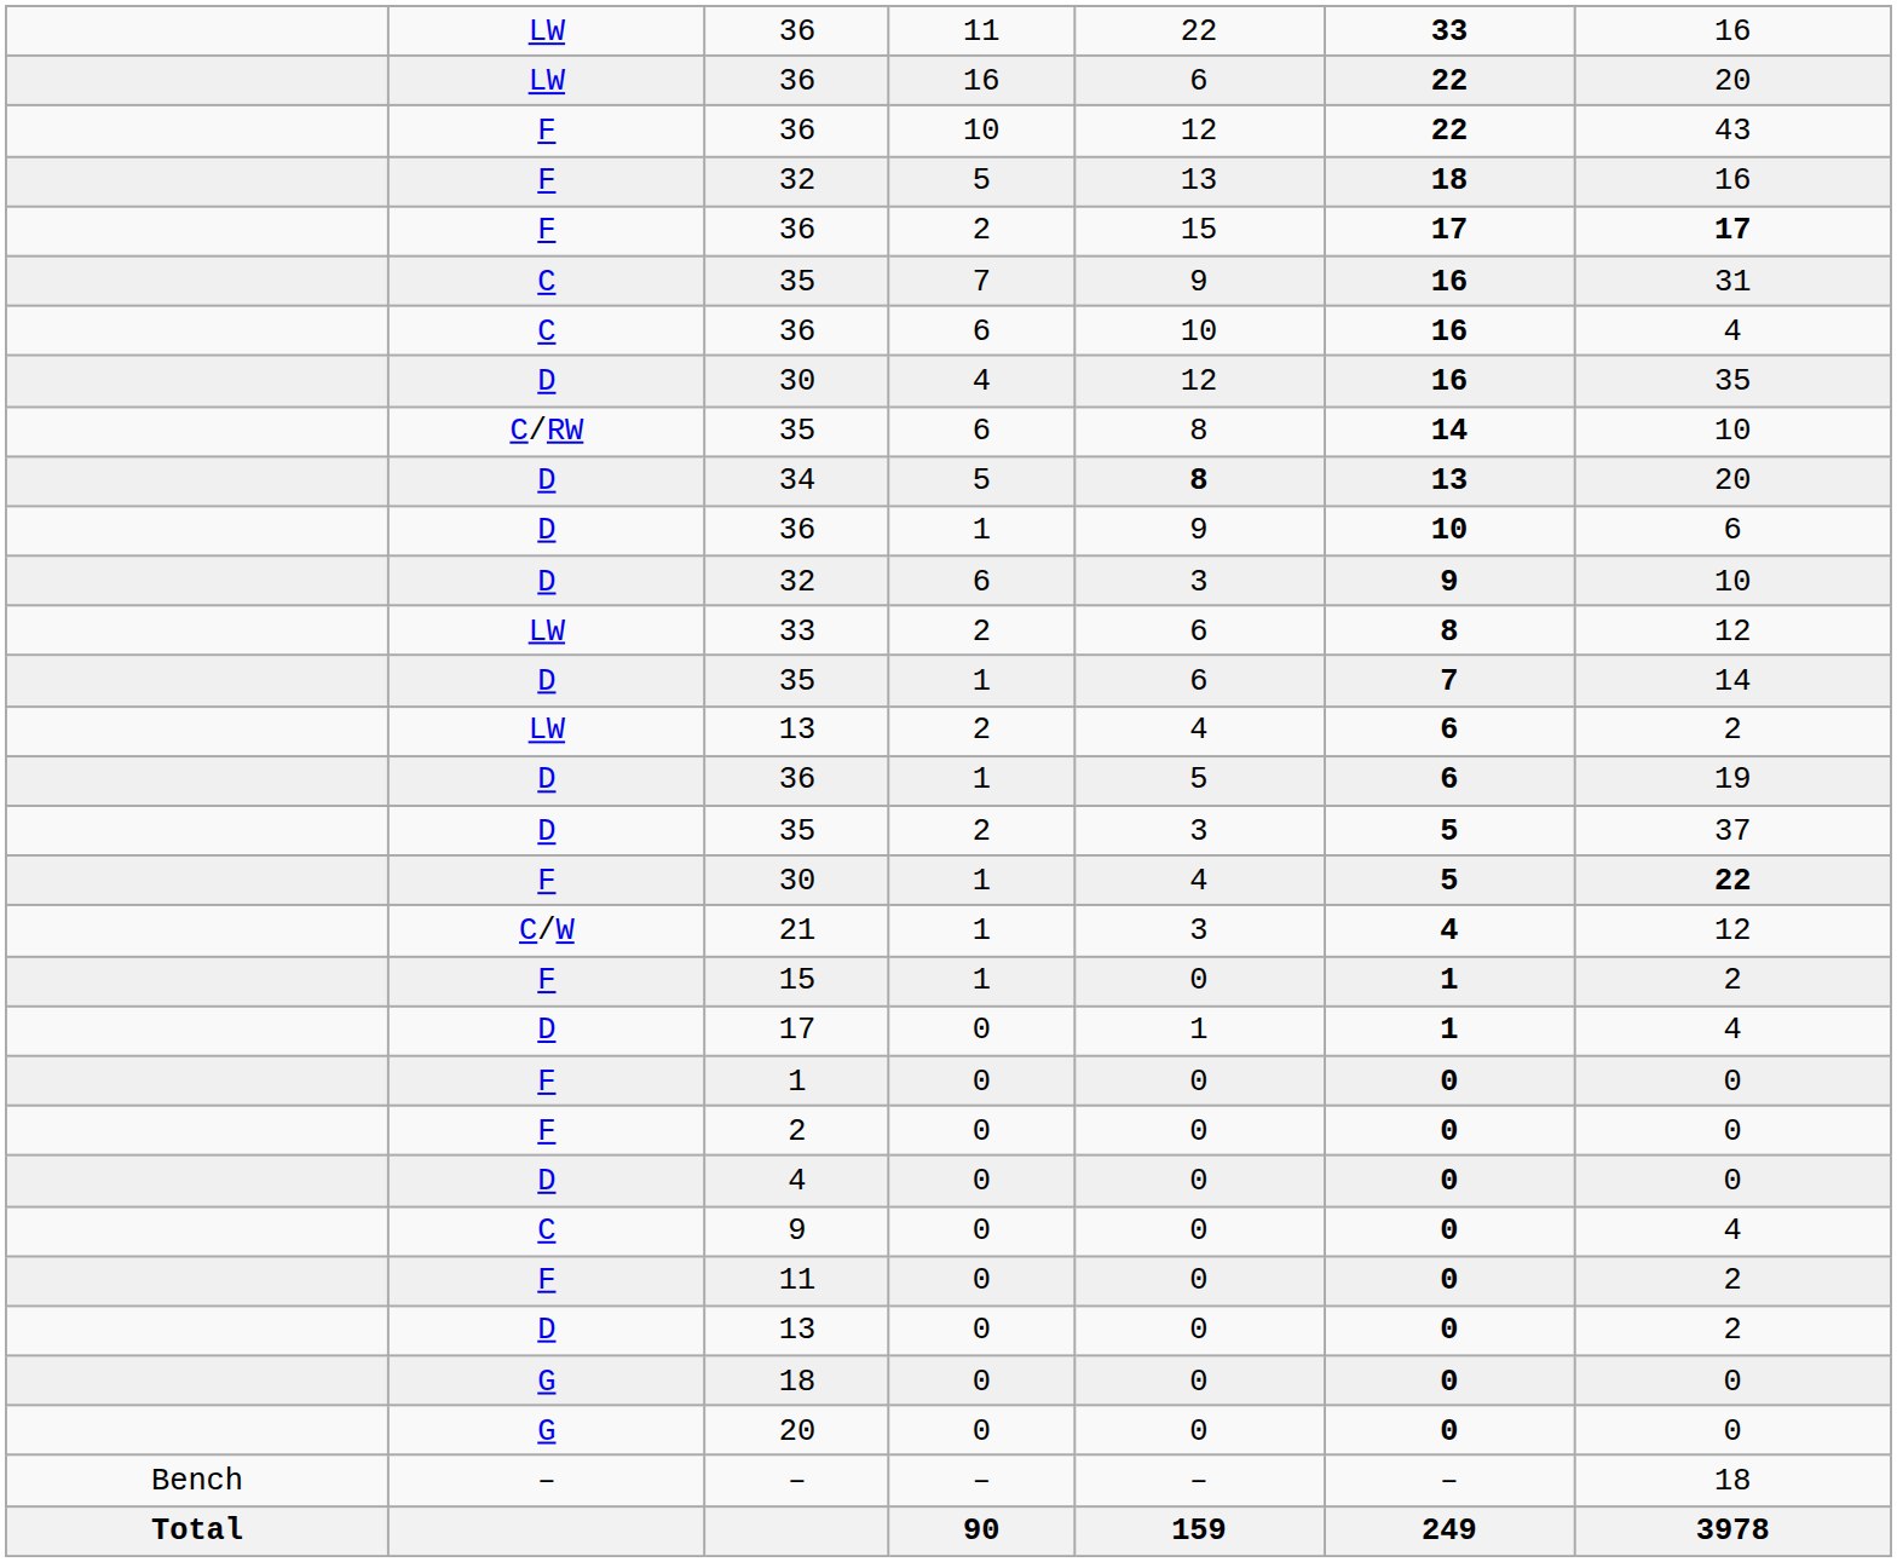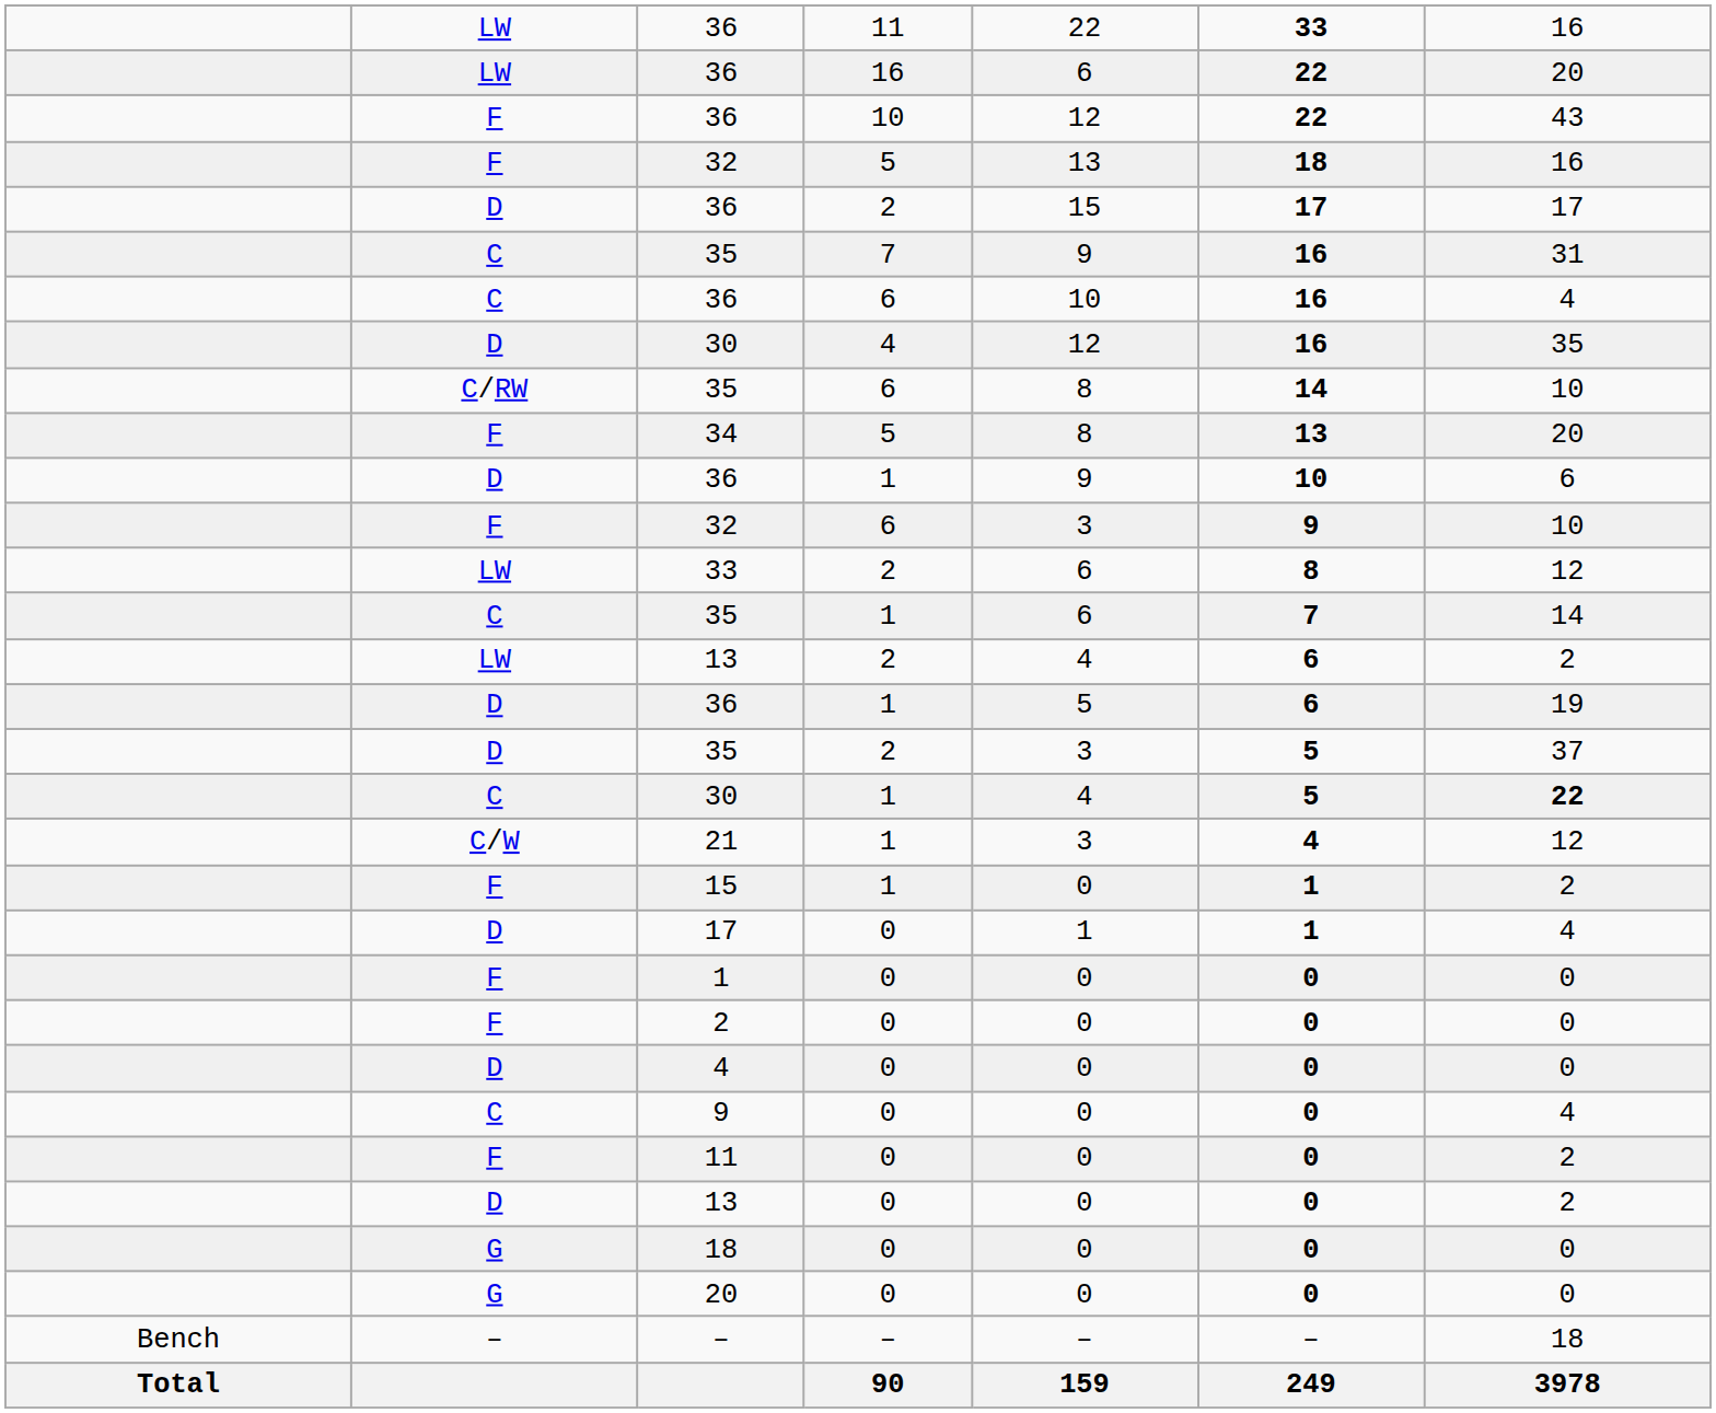 <table class="wikitable sortable" width ="800">
 <tr align="center">
 </tr>
 <tr align="center" bgcolor="">
 <td></td>
 <td><a href='#'>LW</a></td>
 <td>36</td>
 <td>11</td>
 <td>22</td>
 <td><strong>33</strong></td>
 <td>16</td>
 </tr>
 <tr align="center" bgcolor="f0f0f0">
 <td></td>
 <td><a href='#'>LW</a></td>
 <td>36</td>
 <td>16</td>
 <td>6</td>
 <td><strong>22</strong></td>
 <td>20</td>
 </tr>
 <tr align="center" bgcolor="">
 <td></td>
 <td><a href='#'>F</a></td>
 <td>36</td>
 <td>10</td>
 <td>12</td>
 <td><strong>22</strong></td>
 <td>43</td>
 </tr>
 <tr align="center" bgcolor="f0f0f0">
 <td></td>
 <td><a href='#'>F</a></td>
 <td>32</td>
 <td>5</td>
 <td>13</td>
 <td><strong>18</strong></td>
 <td>16</td>
 </tr>
 <tr align="center" bgcolor="">
 <td></td>
-<td><a href='#'>F</a></td>
+<td><a href='#'>D</a></td>
 <td>36</td>
 <td>2</td>
 <td>15</td>
 <td><strong>17</strong></td>
-<td><strong>17</strong></td>
+<td>17</td>
 </tr>
 <tr align="center" bgcolor="f0f0f0">
 <td></td>
 <td><a href='#'>C</a></td>
 <td>35</td>
 <td>7</td>
 <td>9</td>
 <td><strong>16</strong></td>
 <td>31</td>
 </tr>
 <tr align="center" bgcolor="">
 <td></td>
 <td><a href='#'>C</a></td>
 <td>36</td>
 <td>6</td>
 <td>10</td>
 <td><strong>16</strong></td>
 <td>4</td>
 </tr>
 <tr align="center" bgcolor="f0f0f0">
 <td></td>
 <td><a href='#'>D</a></td>
 <td>30</td>
 <td>4</td>
 <td>12</td>
 <td><strong>16</strong></td>
 <td>35</td>
 </tr>
 <tr align="center" bgcolor="">
 <td></td>
 <td><a href='#'>C</a>/<a href='#'>RW</a></td>
 <td>35</td>
 <td>6</td>
 <td>8</td>
 <td><strong>14</strong></td>
 <td>10</td>
 </tr>
 <tr align="center" bgcolor="f0f0f0">
 <td></td>
-<td><a href='#'>D</a></td>
+<td><a href='#'>F</a></td>
 <td>34</td>
 <td>5</td>
-<td><strong>8</strong></td>
+<td>8</td>
 <td><strong>13</strong></td>
 <td>20</td>
 </tr>
 <tr align="center" bgcolor="">
 <td></td>
 <td><a href='#'>D</a></td>
 <td>36</td>
 <td>1</td>
 <td>9</td>
 <td><strong>10</strong></td>
 <td>6</td>
 </tr>
 <tr align="center" bgcolor="f0f0f0">
 <td></td>
-<td><a href='#'>D</a></td>
+<td><a href='#'>F</a></td>
 <td>32</td>
 <td>6</td>
 <td>3</td>
 <td><strong>9</strong></td>
 <td>10</td>
 </tr>
 <tr align="center" bgcolor="">
 <td></td>
 <td><a href='#'>LW</a></td>
 <td>33</td>
 <td>2</td>
 <td>6</td>
 <td><strong>8</strong></td>
 <td>12</td>
 </tr>
 <tr align="center" bgcolor="f0f0f0">
 <td></td>
-<td><a href='#'>D</a></td>
+<td><a href='#'>C</a></td>
 <td>35</td>
 <td>1</td>
 <td>6</td>
 <td><strong>7</strong></td>
 <td>14</td>
 </tr>
 <tr align="center" bgcolor="">
 <td></td>
 <td><a href='#'>LW</a></td>
 <td>13</td>
 <td>2</td>
 <td>4</td>
 <td><strong>6</strong></td>
 <td>2</td>
 </tr>
 <tr align="center" bgcolor="f0f0f0">
 <td></td>
 <td><a href='#'>D</a></td>
 <td>36</td>
 <td>1</td>
 <td>5</td>
 <td><strong>6</strong></td>
 <td>19</td>
 </tr>
 <tr align="center" bgcolor="">
 <td></td>
 <td><a href='#'>D</a></td>
 <td>35</td>
 <td>2</td>
 <td>3</td>
 <td><strong>5</strong></td>
 <td>37</td>
 </tr>
 <tr align="center" bgcolor="f0f0f0">
 <td></td>
-<td><a href='#'>F</a></td>
+<td><a href='#'>C</a></td>
 <td>30</td>
 <td>1</td>
 <td>4</td>
 <td><strong>5</strong></td>
 <td><strong>22</strong></td>
 </tr>
 <tr align="center" bgcolor="">
 <td></td>
 <td><a href='#'>C</a>/<a href='#'>W</a></td>
 <td>21</td>
 <td>1</td>
 <td>3</td>
 <td><strong>4</strong></td>
 <td>12</td>
 </tr>
 <tr align="center" bgcolor="f0f0f0">
 <td></td>
 <td><a href='#'>F</a></td>
 <td>15</td>
 <td>1</td>
 <td>0</td>
 <td><strong>1</strong></td>
 <td>2</td>
 </tr>
 <tr align="center" bgcolor="">
 <td></td>
 <td><a href='#'>D</a></td>
 <td>17</td>
 <td>0</td>
 <td>1</td>
 <td><strong>1</strong></td>
 <td>4</td>
 </tr>
 <tr align="center" bgcolor="f0f0f0">
 <td></td>
 <td><a href='#'>F</a></td>
 <td>1</td>
 <td>0</td>
 <td>0</td>
 <td><strong>0</strong></td>
 <td>0</td>
 </tr>
 <tr align="center" bgcolor="">
 <td></td>
 <td><a href='#'>F</a></td>
 <td>2</td>
 <td>0</td>
 <td>0</td>
 <td><strong>0</strong></td>
 <td>0</td>
 </tr>
 <tr align="center" bgcolor="f0f0f0">
 <td></td>
 <td><a href='#'>D</a></td>
 <td>4</td>
 <td>0</td>
 <td>0</td>
 <td><strong>0</strong></td>
 <td>0</td>
 </tr>
 <tr align="center" bgcolor="">
 <td></td>
 <td><a href='#'>C</a></td>
 <td>9</td>
 <td>0</td>
 <td>0</td>
 <td><strong>0</strong></td>
 <td>4</td>
 </tr>
 <tr align="center" bgcolor="f0f0f0">
 <td></td>
 <td><a href='#'>F</a></td>
 <td>11</td>
 <td>0</td>
 <td>0</td>
 <td><strong>0</strong></td>
 <td>2</td>
 </tr>
 <tr align="center" bgcolor="">
 <td></td>
 <td><a href='#'>D</a></td>
 <td>13</td>
 <td>0</td>
 <td>0</td>
 <td><strong>0</strong></td>
 <td>2</td>
 </tr>
 <tr align="center" bgcolor="f0f0f0">
 <td></td>
 <td><a href='#'>G</a></td>
 <td>18</td>
 <td>0</td>
 <td>0</td>
 <td><strong>0</strong></td>
 <td>0</td>
 </tr>
 <tr align="center" bgcolor="">
 <td></td>
 <td><a href='#'>G</a></td>
 <td>20</td>
 <td>0</td>
 <td>0</td>
 <td><strong>0</strong></td>
 <td>0</td>
 </tr>
 <tr align="center" bgcolor="">
 <td>Bench</td>
 <td>–</td>
 <td>–</td>
 <td>–</td>
 <td>–</td>
 <td>–</td>
 <td>18</td>
 </tr>
 <tr>
 <th>Total</th>
 <th></th>
 <th></th>
 <th>90</th>
 <th>159</th>
 <th>249</th>
 <th>3978</th>
 </tr>
 </table>
